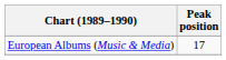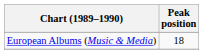 <table class="wikitable sortable">
 <tr>
 <th>Chart (1989–1990)</th>
 <th>Peak<br>position</th>
 </tr>
 <tr>
 </tr>
 <tr>
 <td><a href='#'>European Albums</a> (<em><a href='#'>Music & Media</a></em>)</td>
-<td align="center">17</td>
+<td align="center">18</td>
 </tr>
 <tr>
 </tr>
 <tr>
 </tr>
 <tr>
 </tr>
 </table>
